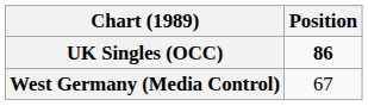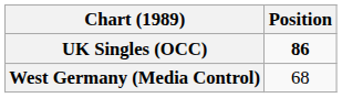 <table class="wikitable plainrowheaders" style="text-align:center">
 <tr>
 <th scope="col">Chart (1989)</th>
 <th scope="col">Position</th>
 </tr>
 <tr>
 <th scope="row">UK Singles (OCC)</th>
 <td><strong>86</strong></td>
 </tr>
 <tr>
 <th scope="row">West Germany (Media Control)</th>
-<td>67</td>
+<td>68</td>
 </tr>
 </table>
